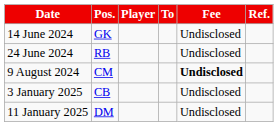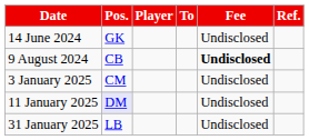 <table class="wikitable plainrowheaders sortable">
 <tr>
 <th style="background:#E00; color:white;">Date</th>
 <th style="background:#E00; color:white;">Pos.</th>
 <th style="background:#E00; color:white;">Player</th>
 <th style="background:#E00; color:white;">To</th>
 <th style="background:#E00; color:white;">Fee</th>
 <th style="background:#E00; color:white;">Ref.</th>
 </tr>
 <tr>
 <td>14 June 2024</td>
 <td><a href='#'>GK</a></td>
 <td></td>
 <td></td>
 <td>Undisclosed</td>
 <td></td>
 </tr>
 <tr>
-<td>24 June 2024</td>
-<td><a href='#'>RB</a></td>
-<td></td>
-<td></td>
-<td>Undisclosed</td>
-<td></td>
-</tr>
-<tr>
 <td>9 August 2024</td>
-<td><a href='#'>CM</a></td>
+<td><a href='#'>CB</a></td>
 <td></td>
 <td></td>
 <td><strong>Undisclosed</strong></td>
 <td></td>
 </tr>
 <tr>
 <td>3 January 2025</td>
-<td><a href='#'>CB</a></td>
+<td><a href='#'>CM</a></td>
 <td></td>
 <td></td>
 <td>Undisclosed</td>
 <td></td>
 </tr>
 <tr>
 <td>11 January 2025</td>
-<td><a href='#'>DM</a></td>
+<td style="background: lavender;"><a href='#'>DM</a></td>
+<td></td>
+<td></td>
+<td>Undisclosed</td>
+<td></td>
+</tr>
+<tr>
+<td>31 January 2025</td>
+<td><a href='#'>LB</a></td>
 <td></td>
 <td></td>
 <td>Undisclosed</td>
 <td></td>
 </tr>
 </table>
